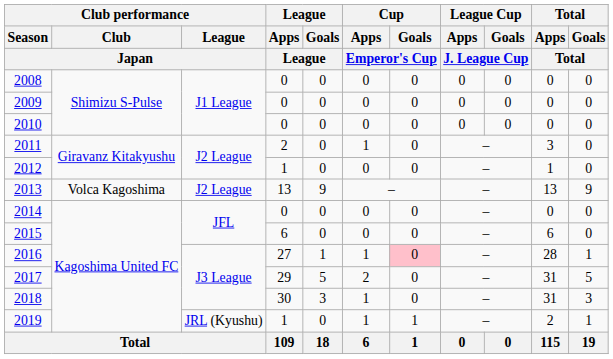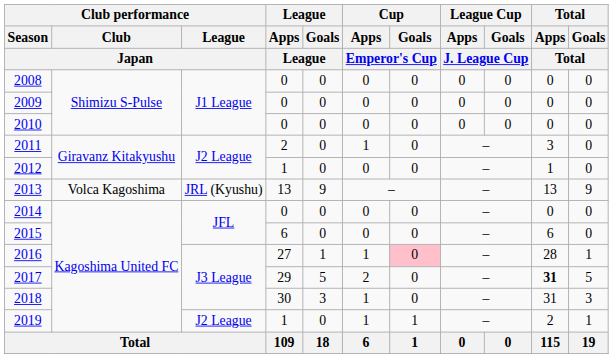 <table class="wikitable" style="text-align:center;">
 <tr>
 <th colspan=3>Club performance</th>
 <th colspan=2>League</th>
 <th colspan=2>Cup</th>
 <th colspan=2>League Cup</th>
 <th colspan=2>Total</th>
 </tr>
 <tr>
 <th>Season</th>
 <th>Club</th>
 <th>League</th>
 <th>Apps</th>
 <th>Goals</th>
 <th>Apps</th>
 <th>Goals</th>
 <th>Apps</th>
 <th>Goals</th>
 <th>Apps</th>
 <th>Goals</th>
 </tr>
 <tr>
 <th colspan=3>Japan</th>
 <th colspan=2>League</th>
 <th colspan=2><a href='#'>Emperor's Cup</a></th>
 <th colspan=2><a href='#'>J. League Cup</a></th>
 <th colspan=2>Total</th>
 </tr>
 <tr>
 <td><a href='#'>2008</a></td>
 <td rowspan="3"><a href='#'>Shimizu S-Pulse</a></td>
 <td rowspan="3"><a href='#'>J1 League</a></td>
 <td>0</td>
 <td>0</td>
 <td>0</td>
 <td>0</td>
 <td>0</td>
 <td>0</td>
 <td>0</td>
 <td>0</td>
 </tr>
 <tr>
 <td><a href='#'>2009</a></td>
 <td>0</td>
 <td>0</td>
 <td>0</td>
 <td>0</td>
 <td>0</td>
 <td>0</td>
 <td>0</td>
 <td>0</td>
 </tr>
 <tr>
 <td><a href='#'>2010</a></td>
 <td>0</td>
 <td>0</td>
 <td>0</td>
 <td>0</td>
 <td>0</td>
 <td>0</td>
 <td>0</td>
 <td>0</td>
 </tr>
 <tr>
 <td><a href='#'>2011</a></td>
 <td rowspan="2"><a href='#'>Giravanz Kitakyushu</a></td>
 <td rowspan="2"><a href='#'>J2 League</a></td>
 <td>2</td>
 <td>0</td>
 <td>1</td>
 <td>0</td>
 <td colspan="2">–</td>
 <td>3</td>
 <td>0</td>
 </tr>
 <tr>
 <td><a href='#'>2012</a></td>
 <td>1</td>
 <td>0</td>
 <td>0</td>
 <td>0</td>
 <td colspan="2">–</td>
 <td>1</td>
 <td>0</td>
 </tr>
 <tr>
 <td><a href='#'>2013</a></td>
 <td>Volca Kagoshima</td>
-<td><a href='#'>J2 League</a></td>
+<td><a href='#'>JRL</a> (Kyushu)</td>
 <td>13</td>
 <td>9</td>
 <td colspan="2">–</td>
 <td colspan="2">–</td>
 <td>13</td>
 <td>9</td>
 </tr>
 <tr>
 <td><a href='#'>2014</a></td>
 <td rowspan="6"><a href='#'>Kagoshima United FC</a></td>
 <td rowspan="2"><a href='#'>JFL</a></td>
 <td>0</td>
 <td>0</td>
 <td>0</td>
 <td>0</td>
 <td colspan="2">–</td>
 <td>0</td>
 <td>0</td>
 </tr>
 <tr>
 <td><a href='#'>2015</a></td>
 <td>6</td>
 <td>0</td>
 <td>0</td>
 <td>0</td>
 <td colspan="2">–</td>
 <td>6</td>
 <td>0</td>
 </tr>
 <tr>
 <td><a href='#'>2016</a></td>
 <td rowspan="3"><a href='#'>J3 League</a></td>
 <td>27</td>
 <td>1</td>
 <td>1</td>
 <td style="background: pink;">0</td>
 <td colspan="2">–</td>
 <td>28</td>
 <td>1</td>
 </tr>
 <tr>
 <td><a href='#'>2017</a></td>
 <td>29</td>
 <td>5</td>
 <td>2</td>
 <td>0</td>
 <td colspan="2">–</td>
-<td>31</td>
+<td><strong>31</strong></td>
 <td>5</td>
 </tr>
 <tr>
 <td><a href='#'>2018</a></td>
 <td>30</td>
 <td>3</td>
 <td>1</td>
 <td>0</td>
 <td colspan="2">–</td>
 <td>31</td>
 <td>3</td>
 </tr>
 <tr>
 <td><a href='#'>2019</a></td>
-<td><a href='#'>JRL</a> (Kyushu)</td>
+<td><a href='#'>J2 League</a></td>
 <td>1</td>
 <td>0</td>
 <td>1</td>
 <td>1</td>
 <td colspan="2">–</td>
 <td>2</td>
 <td>1</td>
 </tr>
 <tr>
 <th colspan=3>Total</th>
 <th>109</th>
 <th>18</th>
 <th>6</th>
 <th>1</th>
 <th>0</th>
 <th>0</th>
 <th>115</th>
 <th>19</th>
 </tr>
 </table>
